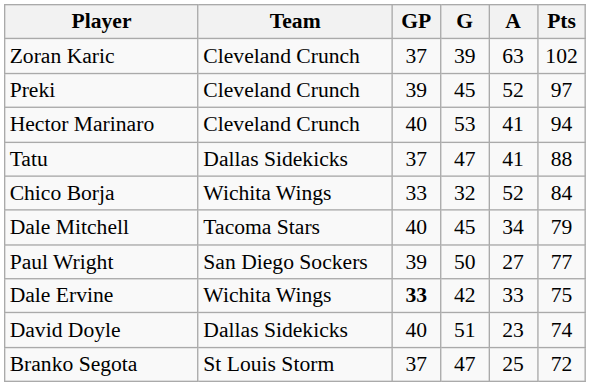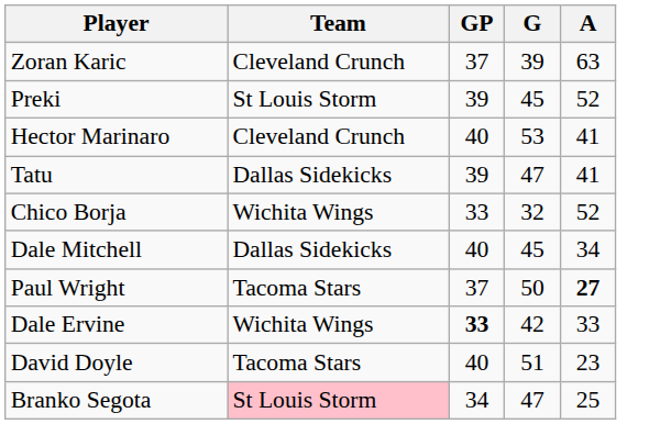 <table class="wikitable">
 <tr>
 <th width="30%">Player</th>
 <th width="30%">Team</th>
 <th width="7.5%">GP</th>
 <th width="7.5%">G</th>
 <th width="7.5%">A</th>
-<th width="7.5%">Pts</th>
 </tr>
 <tr align=center>
 <td align=left>Zoran Karic</td>
 <td align=left>Cleveland Crunch</td>
 <td>37</td>
 <td>39</td>
 <td>63</td>
-<td>102</td>
 </tr>
 <tr align=center>
 <td align=left>Preki</td>
-<td align=left>Cleveland Crunch</td>
+<td align=left>St Louis Storm</td>
 <td>39</td>
 <td>45</td>
 <td>52</td>
-<td>97</td>
 </tr>
 <tr align=center>
 <td align=left>Hector Marinaro</td>
 <td align=left>Cleveland Crunch</td>
 <td>40</td>
 <td>53</td>
 <td>41</td>
-<td>94</td>
 </tr>
 <tr align=center>
 <td align=left>Tatu</td>
 <td align=left>Dallas Sidekicks</td>
-<td>37</td>
+<td>39</td>
 <td>47</td>
 <td>41</td>
-<td>88</td>
 </tr>
 <tr align=center>
 <td align=left>Chico Borja</td>
 <td align=left>Wichita Wings</td>
 <td>33</td>
 <td>32</td>
 <td>52</td>
-<td>84</td>
 </tr>
 <tr align=center>
 <td align=left>Dale Mitchell</td>
-<td align=left>Tacoma Stars</td>
+<td align=left>Dallas Sidekicks</td>
 <td>40</td>
 <td>45</td>
 <td>34</td>
-<td>79</td>
 </tr>
 <tr align=center>
 <td align=left>Paul Wright</td>
-<td align=left>San Diego Sockers</td>
-<td>39</td>
+<td align=left>Tacoma Stars</td>
+<td>37</td>
 <td>50</td>
-<td>27</td>
-<td>77</td>
+<td><strong>27</strong></td>
 </tr>
 <tr align=center>
 <td align=left>Dale Ervine</td>
 <td align=left>Wichita Wings</td>
 <td><strong>33</strong></td>
 <td>42</td>
 <td>33</td>
-<td>75</td>
 </tr>
 <tr align=center>
 <td align=left>David Doyle</td>
-<td align=left>Dallas Sidekicks</td>
+<td align=left>Tacoma Stars</td>
 <td>40</td>
 <td>51</td>
 <td>23</td>
-<td>74</td>
 </tr>
 <tr align=center>
 <td align=left>Branko Segota</td>
-<td align=left>St Louis Storm</td>
-<td>37</td>
+<td align=left style="background: pink;">St Louis Storm</td>
+<td>34</td>
 <td>47</td>
 <td>25</td>
-<td>72</td>
 </tr>
 </table>
